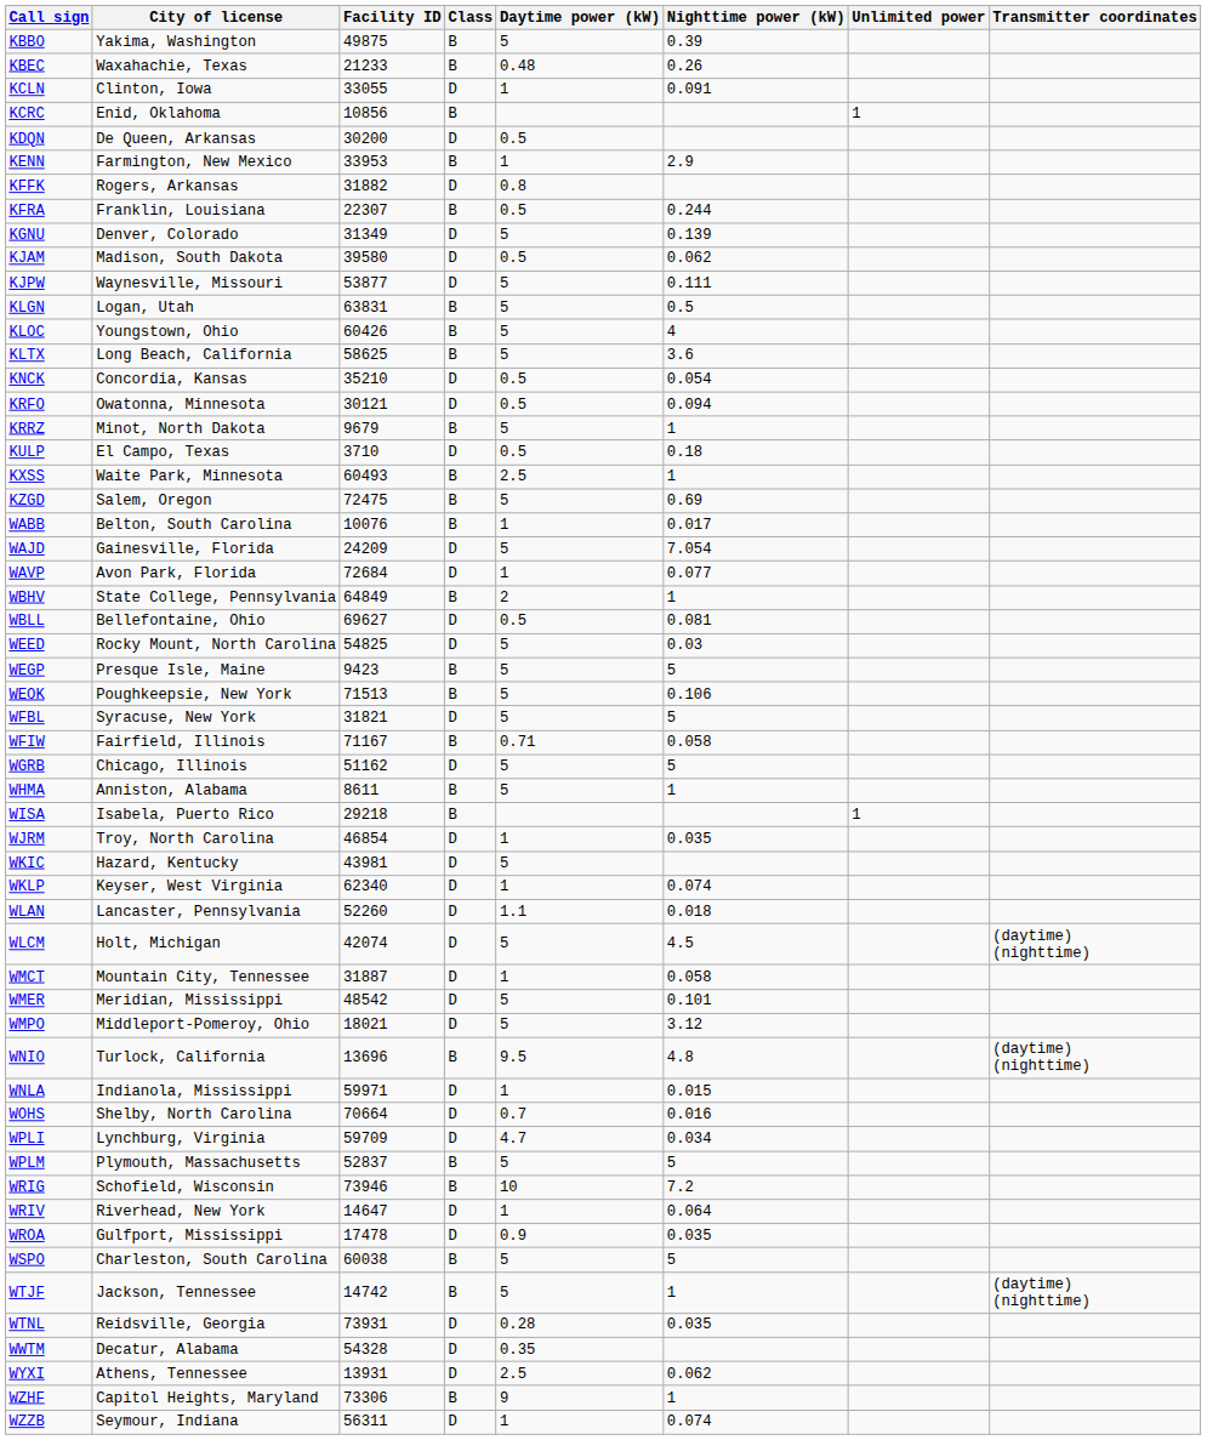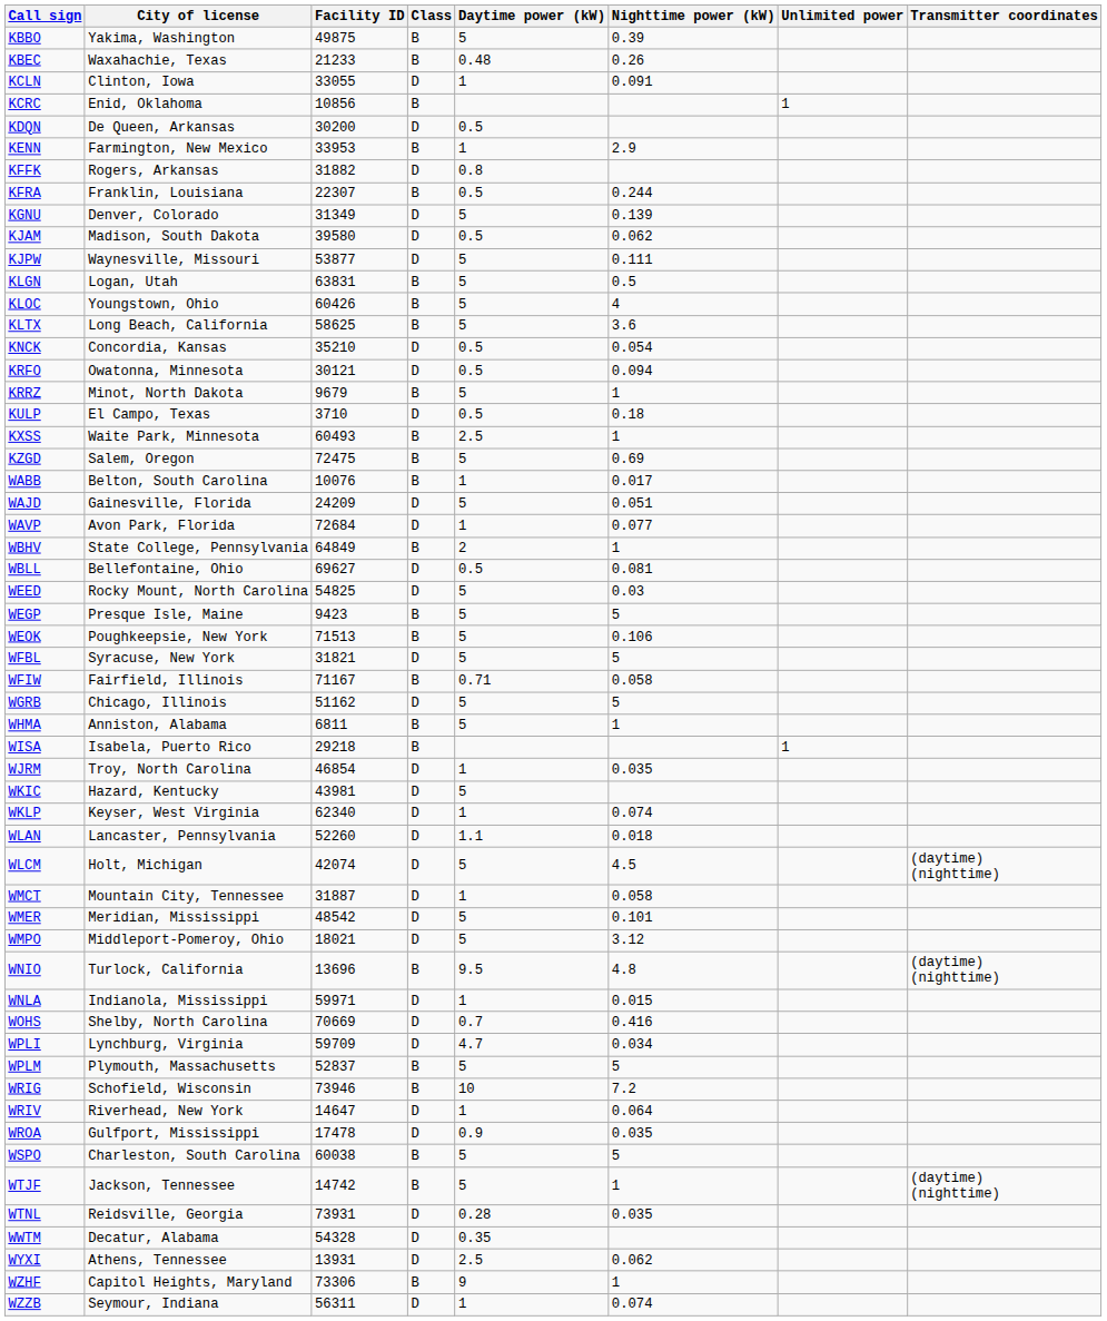 <table class="wikitable sortable">
 <tr>
 <th><a href='#'>Call sign</a></th>
 <th>City of license</th>
 <th>Facility ID</th>
 <th>Class</th>
 <th>Daytime power (kW)</th>
 <th>Nighttime power (kW)</th>
 <th>Unlimited power</th>
 <th>Transmitter coordinates</th>
 </tr>
 <tr>
 <td><a href='#'>KBBO</a></td>
 <td>Yakima, Washington</td>
 <td>49875</td>
 <td>B</td>
 <td>5</td>
 <td>0.39</td>
 <td></td>
 <td></td>
 </tr>
 <tr>
 <td><a href='#'>KBEC</a></td>
 <td>Waxahachie, Texas</td>
 <td>21233</td>
 <td>B</td>
 <td>0.48</td>
 <td>0.26</td>
 <td></td>
 <td></td>
 </tr>
 <tr>
 <td><a href='#'>KCLN</a></td>
 <td>Clinton, Iowa</td>
 <td>33055</td>
 <td>D</td>
 <td>1</td>
 <td>0.091</td>
 <td></td>
 <td></td>
 </tr>
 <tr>
 <td><a href='#'>KCRC</a></td>
 <td>Enid, Oklahoma</td>
 <td>10856</td>
 <td>B</td>
 <td></td>
 <td></td>
 <td>1</td>
 <td></td>
 </tr>
 <tr>
 <td><a href='#'>KDQN</a></td>
 <td>De Queen, Arkansas</td>
 <td>30200</td>
 <td>D</td>
 <td>0.5</td>
 <td></td>
 <td></td>
 <td></td>
 </tr>
 <tr>
 <td><a href='#'>KENN</a></td>
 <td>Farmington, New Mexico</td>
 <td>33953</td>
 <td>B</td>
 <td>1</td>
 <td>2.9</td>
 <td></td>
 <td></td>
 </tr>
 <tr>
 <td><a href='#'>KFFK</a></td>
 <td>Rogers, Arkansas</td>
 <td>31882</td>
 <td>D</td>
 <td>0.8</td>
 <td></td>
 <td></td>
 <td></td>
 </tr>
 <tr>
 <td><a href='#'>KFRA</a></td>
 <td>Franklin, Louisiana</td>
 <td>22307</td>
 <td>B</td>
 <td>0.5</td>
 <td>0.244</td>
 <td></td>
 <td></td>
 </tr>
 <tr>
 <td><a href='#'>KGNU</a></td>
 <td>Denver, Colorado</td>
 <td>31349</td>
 <td>D</td>
 <td>5</td>
 <td>0.139</td>
 <td></td>
 <td></td>
 </tr>
 <tr>
 <td><a href='#'>KJAM</a></td>
 <td>Madison, South Dakota</td>
 <td>39580</td>
 <td>D</td>
 <td>0.5</td>
 <td>0.062</td>
 <td></td>
 <td></td>
 </tr>
 <tr>
 <td><a href='#'>KJPW</a></td>
 <td>Waynesville, Missouri</td>
 <td>53877</td>
 <td>D</td>
 <td>5</td>
 <td>0.111</td>
 <td></td>
 <td></td>
 </tr>
 <tr>
 <td><a href='#'>KLGN</a></td>
 <td>Logan, Utah</td>
 <td>63831</td>
 <td>B</td>
 <td>5</td>
 <td>0.5</td>
 <td></td>
 <td></td>
 </tr>
 <tr>
 <td><a href='#'>KLOC</a></td>
 <td>Youngstown, Ohio</td>
 <td>60426</td>
 <td>B</td>
 <td>5</td>
 <td>4</td>
 <td></td>
 <td></td>
 </tr>
 <tr>
 <td><a href='#'>KLTX</a></td>
 <td>Long Beach, California</td>
 <td>58625</td>
 <td>B</td>
 <td>5</td>
 <td>3.6</td>
 <td></td>
 <td></td>
 </tr>
 <tr>
 <td><a href='#'>KNCK</a></td>
 <td>Concordia, Kansas</td>
 <td>35210</td>
 <td>D</td>
 <td>0.5</td>
 <td>0.054</td>
 <td></td>
 <td></td>
 </tr>
 <tr>
 <td><a href='#'>KRFO</a></td>
 <td>Owatonna, Minnesota</td>
 <td>30121</td>
 <td>D</td>
 <td>0.5</td>
 <td>0.094</td>
 <td></td>
 <td></td>
 </tr>
 <tr>
 <td><a href='#'>KRRZ</a></td>
 <td>Minot, North Dakota</td>
 <td>9679</td>
 <td>B</td>
 <td>5</td>
 <td>1</td>
 <td></td>
 <td></td>
 </tr>
 <tr>
 <td><a href='#'>KULP</a></td>
 <td>El Campo, Texas</td>
 <td>3710</td>
 <td>D</td>
 <td>0.5</td>
 <td>0.18</td>
 <td></td>
 <td></td>
 </tr>
 <tr>
 <td><a href='#'>KXSS</a></td>
 <td>Waite Park, Minnesota</td>
 <td>60493</td>
 <td>B</td>
 <td>2.5</td>
 <td>1</td>
 <td></td>
 <td></td>
 </tr>
 <tr>
 <td><a href='#'>KZGD</a></td>
 <td>Salem, Oregon</td>
 <td>72475</td>
 <td>B</td>
 <td>5</td>
 <td>0.69</td>
 <td></td>
 <td></td>
 </tr>
 <tr>
 <td><a href='#'>WABB</a></td>
 <td>Belton, South Carolina</td>
 <td>10076</td>
 <td>B</td>
 <td>1</td>
 <td>0.017</td>
 <td></td>
 <td></td>
 </tr>
 <tr>
 <td><a href='#'>WAJD</a></td>
 <td>Gainesville, Florida</td>
 <td>24209</td>
 <td>D</td>
 <td>5</td>
-<td>7.054</td>
+<td>0.051</td>
 <td></td>
 <td></td>
 </tr>
 <tr>
 <td><a href='#'>WAVP</a></td>
 <td>Avon Park, Florida</td>
 <td>72684</td>
 <td>D</td>
 <td>1</td>
 <td>0.077</td>
 <td></td>
 <td></td>
 </tr>
 <tr>
 <td><a href='#'>WBHV</a></td>
 <td>State College, Pennsylvania</td>
 <td>64849</td>
 <td>B</td>
 <td>2</td>
 <td>1</td>
 <td></td>
 <td></td>
 </tr>
 <tr>
 <td><a href='#'>WBLL</a></td>
 <td>Bellefontaine, Ohio</td>
 <td>69627</td>
 <td>D</td>
 <td>0.5</td>
 <td>0.081</td>
 <td></td>
 <td></td>
 </tr>
 <tr>
 <td><a href='#'>WEED</a></td>
 <td>Rocky Mount, North Carolina</td>
 <td>54825</td>
 <td>D</td>
 <td>5</td>
 <td>0.03</td>
 <td></td>
 <td></td>
 </tr>
 <tr>
 <td><a href='#'>WEGP</a></td>
 <td>Presque Isle, Maine</td>
 <td>9423</td>
 <td>B</td>
 <td>5</td>
 <td>5</td>
 <td></td>
 <td></td>
 </tr>
 <tr>
 <td><a href='#'>WEOK</a></td>
 <td>Poughkeepsie, New York</td>
 <td>71513</td>
 <td>B</td>
 <td>5</td>
 <td>0.106</td>
 <td></td>
 <td></td>
 </tr>
 <tr>
 <td><a href='#'>WFBL</a></td>
 <td>Syracuse, New York</td>
 <td>31821</td>
 <td>D</td>
 <td>5</td>
 <td>5</td>
 <td></td>
 <td></td>
 </tr>
 <tr>
 <td><a href='#'>WFIW</a></td>
 <td>Fairfield, Illinois</td>
 <td>71167</td>
 <td>B</td>
 <td>0.71</td>
 <td>0.058</td>
 <td></td>
 <td></td>
 </tr>
 <tr>
 <td><a href='#'>WGRB</a></td>
 <td>Chicago, Illinois</td>
 <td>51162</td>
 <td>D</td>
 <td>5</td>
 <td>5</td>
 <td></td>
 <td></td>
 </tr>
 <tr>
 <td><a href='#'>WHMA</a></td>
 <td>Anniston, Alabama</td>
-<td>8611</td>
+<td>6811</td>
 <td>B</td>
 <td>5</td>
 <td>1</td>
 <td></td>
 <td></td>
 </tr>
 <tr>
 <td><a href='#'>WISA</a></td>
 <td>Isabela, Puerto Rico</td>
 <td>29218</td>
 <td>B</td>
 <td></td>
 <td></td>
 <td>1</td>
 <td></td>
 </tr>
 <tr>
 <td><a href='#'>WJRM</a></td>
 <td>Troy, North Carolina</td>
 <td>46854</td>
 <td>D</td>
 <td>1</td>
 <td>0.035</td>
 <td></td>
 <td></td>
 </tr>
 <tr>
 <td><a href='#'>WKIC</a></td>
 <td>Hazard, Kentucky</td>
 <td>43981</td>
 <td>D</td>
 <td>5</td>
 <td></td>
 <td></td>
 <td></td>
 </tr>
 <tr>
 <td><a href='#'>WKLP</a></td>
 <td>Keyser, West Virginia</td>
 <td>62340</td>
 <td>D</td>
 <td>1</td>
 <td>0.074</td>
 <td></td>
 <td></td>
 </tr>
 <tr>
 <td><a href='#'>WLAN</a></td>
 <td>Lancaster, Pennsylvania</td>
 <td>52260</td>
 <td>D</td>
 <td>1.1</td>
 <td>0.018</td>
 <td></td>
 <td></td>
 </tr>
 <tr>
 <td><a href='#'>WLCM</a></td>
 <td>Holt, Michigan</td>
 <td>42074</td>
 <td>D</td>
 <td>5</td>
 <td>4.5</td>
 <td></td>
 <td> (daytime)<br> (nighttime)</td>
 </tr>
 <tr>
 <td><a href='#'>WMCT</a></td>
 <td>Mountain City, Tennessee</td>
 <td>31887</td>
 <td>D</td>
 <td>1</td>
 <td>0.058</td>
 <td></td>
 <td></td>
 </tr>
 <tr>
 <td><a href='#'>WMER</a></td>
 <td>Meridian, Mississippi</td>
 <td>48542</td>
 <td>D</td>
 <td>5</td>
 <td>0.101</td>
 <td></td>
 <td></td>
 </tr>
 <tr>
 <td><a href='#'>WMPO</a></td>
 <td>Middleport-Pomeroy, Ohio</td>
 <td>18021</td>
 <td>D</td>
 <td>5</td>
 <td>3.12</td>
 <td></td>
 <td></td>
 </tr>
 <tr>
 <td><a href='#'>WNIO</a></td>
 <td>Turlock, California</td>
 <td>13696</td>
 <td>B</td>
 <td>9.5</td>
 <td>4.8</td>
 <td></td>
 <td> (daytime)<br> (nighttime)</td>
 </tr>
 <tr>
 <td><a href='#'>WNLA</a></td>
 <td>Indianola, Mississippi</td>
 <td>59971</td>
 <td>D</td>
 <td>1</td>
 <td>0.015</td>
 <td></td>
 <td></td>
 </tr>
 <tr>
 <td><a href='#'>WOHS</a></td>
 <td>Shelby, North Carolina</td>
-<td>70664</td>
+<td>70669</td>
 <td>D</td>
 <td>0.7</td>
-<td>0.016</td>
+<td>0.416</td>
 <td></td>
 <td></td>
 </tr>
 <tr>
 <td><a href='#'>WPLI</a></td>
 <td>Lynchburg, Virginia</td>
 <td>59709</td>
 <td>D</td>
 <td>4.7</td>
 <td>0.034</td>
 <td></td>
 <td></td>
 </tr>
 <tr>
 <td><a href='#'>WPLM</a></td>
 <td>Plymouth, Massachusetts</td>
 <td>52837</td>
 <td>B</td>
 <td>5</td>
 <td>5</td>
 <td></td>
 <td></td>
 </tr>
 <tr>
 <td><a href='#'>WRIG</a></td>
 <td>Schofield, Wisconsin</td>
 <td>73946</td>
 <td>B</td>
 <td>10</td>
 <td>7.2</td>
 <td></td>
 <td></td>
 </tr>
 <tr>
 <td><a href='#'>WRIV</a></td>
 <td>Riverhead, New York</td>
 <td>14647</td>
 <td>D</td>
 <td>1</td>
 <td>0.064</td>
 <td></td>
 <td></td>
 </tr>
 <tr>
 <td><a href='#'>WROA</a></td>
 <td>Gulfport, Mississippi</td>
 <td>17478</td>
 <td>D</td>
 <td>0.9</td>
 <td>0.035</td>
 <td></td>
 <td></td>
 </tr>
 <tr>
 <td><a href='#'>WSPO</a></td>
 <td>Charleston, South Carolina</td>
 <td>60038</td>
 <td>B</td>
 <td>5</td>
 <td>5</td>
 <td></td>
 <td></td>
 </tr>
 <tr>
 <td><a href='#'>WTJF</a></td>
 <td>Jackson, Tennessee</td>
 <td>14742</td>
 <td>B</td>
 <td>5</td>
 <td>1</td>
 <td></td>
 <td> (daytime)<br> (nighttime)</td>
 </tr>
 <tr>
 <td><a href='#'>WTNL</a></td>
 <td>Reidsville, Georgia</td>
 <td>73931</td>
 <td>D</td>
 <td>0.28</td>
 <td>0.035</td>
 <td></td>
 <td></td>
 </tr>
 <tr>
 <td><a href='#'>WWTM</a></td>
 <td>Decatur, Alabama</td>
 <td>54328</td>
 <td>D</td>
 <td>0.35</td>
 <td></td>
 <td></td>
 <td></td>
 </tr>
 <tr>
 <td><a href='#'>WYXI</a></td>
 <td>Athens, Tennessee</td>
 <td>13931</td>
 <td>D</td>
 <td>2.5</td>
 <td>0.062</td>
 <td></td>
 <td></td>
 </tr>
 <tr>
 <td><a href='#'>WZHF</a></td>
 <td>Capitol Heights, Maryland</td>
 <td>73306</td>
 <td>B</td>
 <td>9</td>
 <td>1</td>
 <td></td>
 <td></td>
 </tr>
 <tr>
 <td><a href='#'>WZZB</a></td>
 <td>Seymour, Indiana</td>
 <td>56311</td>
 <td>D</td>
 <td>1</td>
 <td>0.074</td>
 <td></td>
 <td></td>
 </tr>
 </table>
